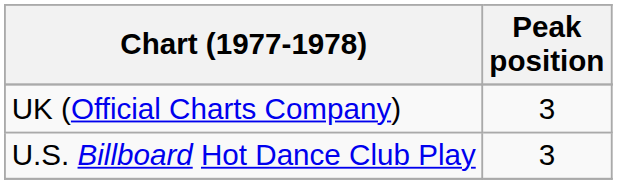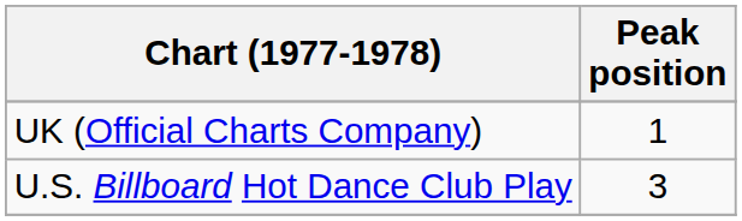 <table class="wikitable sortable">
 <tr>
 <th>Chart (1977-1978)</th>
 <th>Peak<br>position</th>
 </tr>
 <tr>
 </tr>
 <tr>
 </tr>
 <tr>
 </tr>
 <tr>
 </tr>
 <tr>
 </tr>
 <tr>
 <td>UK (<a href='#'>Official Charts Company</a>)</td>
-<td style="text-align:center;">3</td>
+<td style="text-align:center;">1</td>
 </tr>
 <tr>
 <td>U.S. <em><a href='#'>Billboard</a></em> <a href='#'>Hot Dance Club Play</a></td>
 <td style="text-align:center;">3</td>
 </tr>
 <tr>
 </tr>
 </table>
